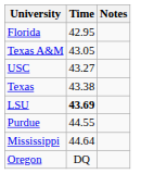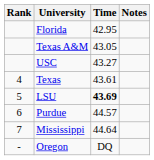 <table class="wikitable sortable" style="text-align:center">
 <tr>
+<th>Rank</th>
 <th>University</th>
 <th>Time</th>
 <th>Notes</th>
 </tr>
 <tr>
+<td></td>
 <td align=left><a href='#'>Florida</a></td>
 <td>42.95</td>
 <td></td>
 </tr>
 <tr>
+<td></td>
 <td align=left><a href='#'>Texas A&M</a></td>
 <td>43.05</td>
 <td></td>
 </tr>
 <tr>
+<td></td>
 <td align=left><a href='#'>USC</a></td>
 <td>43.27</td>
 <td></td>
 </tr>
 <tr>
+<td>4</td>
 <td align=left><a href='#'>Texas</a></td>
-<td>43.38</td>
+<td>43.61</td>
 <td></td>
 </tr>
 <tr>
+<td>5</td>
 <td align=left><a href='#'>LSU</a></td>
 <td><strong>43.69</strong></td>
 <td></td>
 </tr>
 <tr>
+<td>6</td>
 <td align=left><a href='#'>Purdue</a></td>
-<td>44.55</td>
+<td>44.57</td>
 <td></td>
 </tr>
 <tr>
+<td>7</td>
 <td align=left><a href='#'>Mississippi</a></td>
 <td>44.64</td>
 <td></td>
 </tr>
 <tr>
+<td>-</td>
 <td align=left><a href='#'>Oregon</a></td>
 <td>DQ</td>
 <td></td>
 </tr>
 </table>
